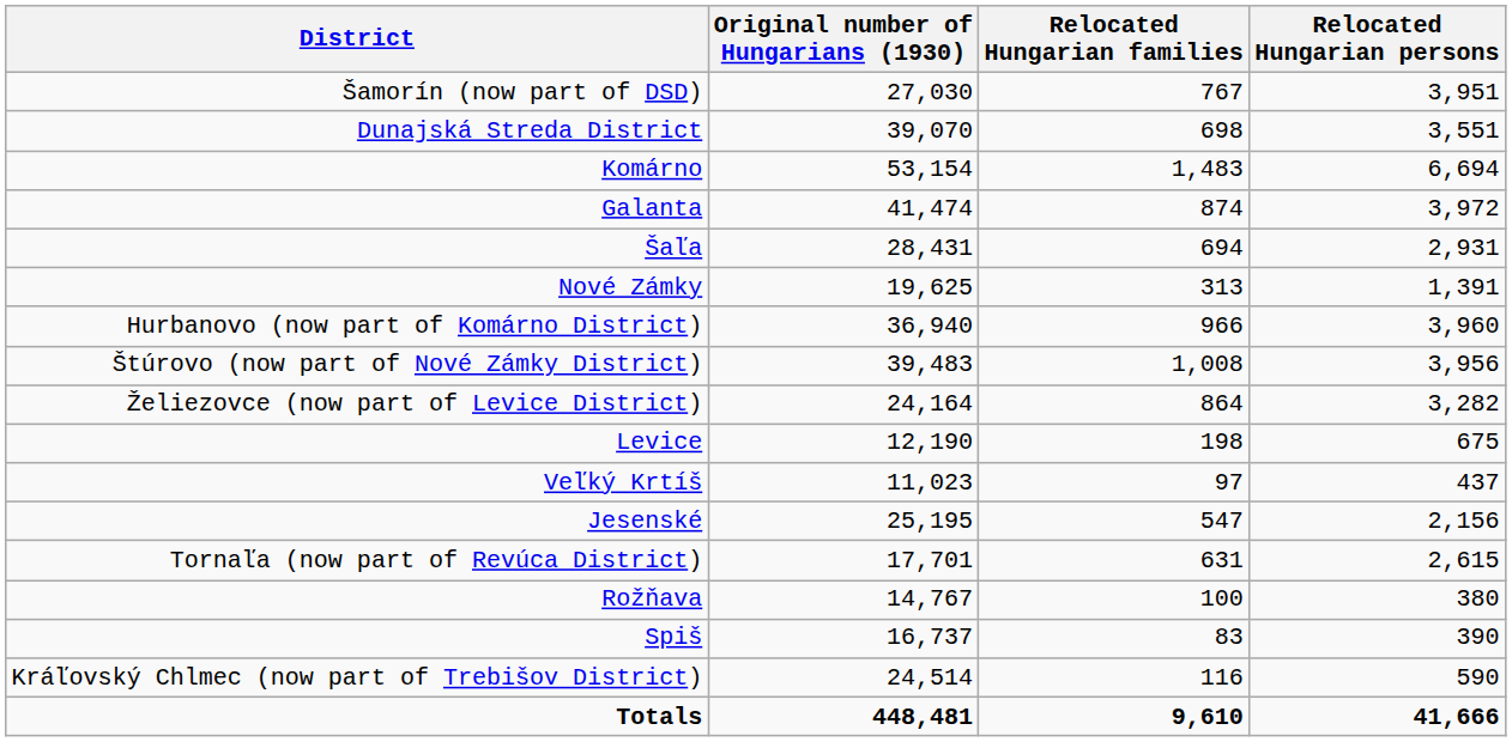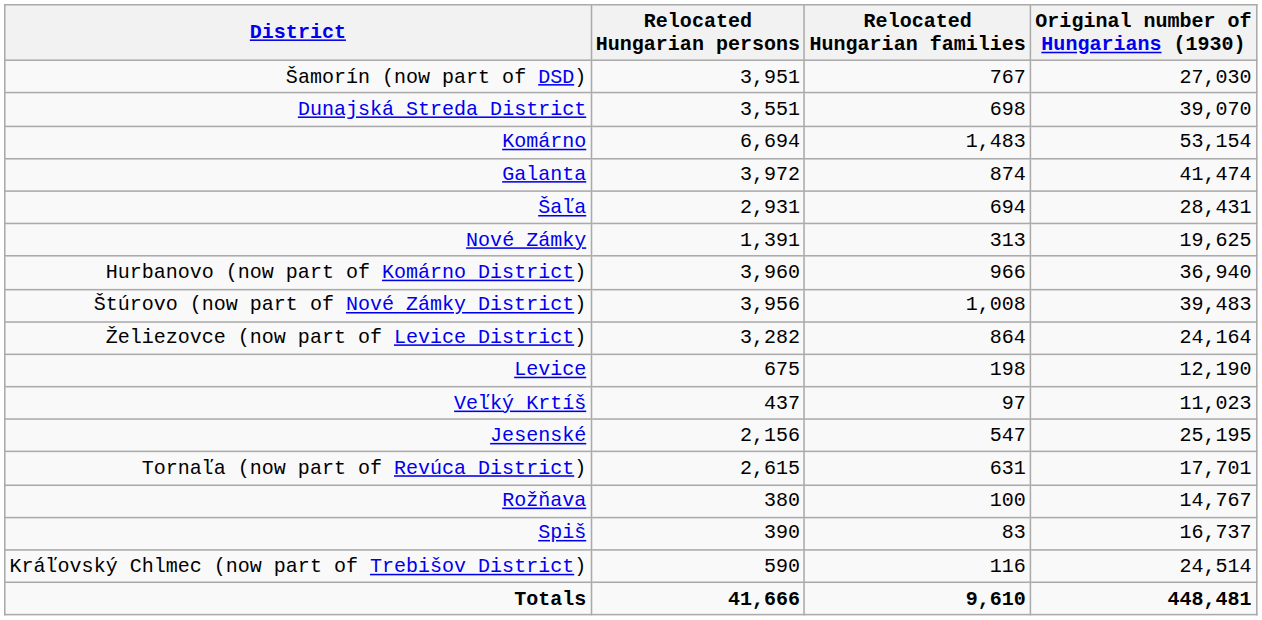 <table class="wikitable sortable col1left" style="text-align:right;">
 <tr>
 <th><a href='#'>District</a></th>
+<th>Relocated<br>Hungarian persons</th>
+<th>Relocated<br>Hungarian families</th>
 <th>Original number of<br><a href='#'>Hungarians</a> (1930)</th>
-<th>Relocated<br>Hungarian families</th>
-<th>Relocated<br>Hungarian persons</th>
 </tr>
 <tr>
 <td>Šamorín (now part of <a href='#'>DSD</a>)</td>
+<td>3,951</td>
+<td>767</td>
 <td>27,030</td>
-<td>767</td>
-<td>3,951</td>
 </tr>
 <tr>
 <td><a href='#'>Dunajská Streda District</a></td>
+<td>3,551</td>
+<td>698</td>
 <td>39,070</td>
-<td>698</td>
-<td>3,551</td>
 </tr>
 <tr>
 <td><a href='#'>Komárno</a></td>
+<td>6,694</td>
+<td>1,483</td>
 <td>53,154</td>
-<td>1,483</td>
-<td>6,694</td>
 </tr>
 <tr>
 <td><a href='#'>Galanta</a></td>
+<td>3,972</td>
+<td>874</td>
 <td>41,474</td>
-<td>874</td>
-<td>3,972</td>
 </tr>
 <tr>
 <td><a href='#'>Šaľa</a></td>
+<td>2,931</td>
+<td>694</td>
 <td>28,431</td>
-<td>694</td>
-<td>2,931</td>
 </tr>
 <tr>
 <td><a href='#'>Nové Zámky</a></td>
+<td>1,391</td>
+<td>313</td>
 <td>19,625</td>
-<td>313</td>
-<td>1,391</td>
 </tr>
 <tr>
 <td>Hurbanovo (now part of <a href='#'>Komárno District</a>)</td>
+<td>3,960</td>
+<td>966</td>
 <td>36,940</td>
-<td>966</td>
-<td>3,960</td>
 </tr>
 <tr>
 <td>Štúrovo (now part of <a href='#'>Nové Zámky District</a>)</td>
+<td>3,956</td>
+<td>1,008</td>
 <td>39,483</td>
-<td>1,008</td>
-<td>3,956</td>
 </tr>
 <tr>
 <td>Želiezovce (now part of <a href='#'>Levice District</a>)</td>
+<td>3,282</td>
+<td>864</td>
 <td>24,164</td>
-<td>864</td>
-<td>3,282</td>
 </tr>
 <tr>
 <td><a href='#'>Levice</a></td>
+<td>675</td>
+<td>198</td>
 <td>12,190</td>
-<td>198</td>
-<td>675</td>
 </tr>
 <tr>
 <td><a href='#'>Veľký Krtíš</a></td>
+<td>437</td>
+<td>97</td>
 <td>11,023</td>
-<td>97</td>
-<td>437</td>
 </tr>
 <tr>
 <td><a href='#'>Jesenské</a></td>
+<td>2,156</td>
+<td>547</td>
 <td>25,195</td>
-<td>547</td>
-<td>2,156</td>
 </tr>
 <tr>
 <td>Tornaľa (now part of <a href='#'>Revúca District</a>)</td>
+<td>2,615</td>
+<td>631</td>
 <td>17,701</td>
-<td>631</td>
-<td>2,615</td>
 </tr>
 <tr>
 <td><a href='#'>Rožňava</a></td>
+<td>380</td>
+<td>100</td>
 <td>14,767</td>
-<td>100</td>
-<td>380</td>
 </tr>
 <tr>
 <td><a href='#'>Spiš</a></td>
+<td>390</td>
+<td>83</td>
 <td>16,737</td>
-<td>83</td>
-<td>390</td>
 </tr>
 <tr>
 <td>Kráľovský Chlmec (now part of <a href='#'>Trebišov District</a>)</td>
+<td>590</td>
+<td>116</td>
 <td>24,514</td>
-<td>116</td>
-<td>590</td>
 </tr>
 <tr>
 <td><strong>Totals</strong></td>
+<td><strong>41,666</strong></td>
+<td><strong>9,610</strong></td>
 <td><strong>448,481</strong></td>
-<td><strong>9,610</strong></td>
-<td><strong>41,666</strong></td>
 </tr>
 </table>
